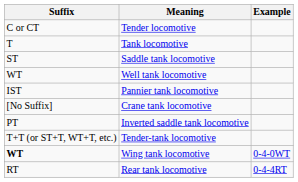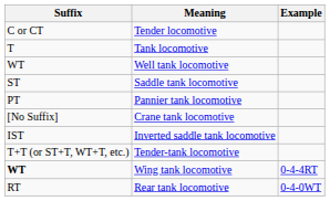 <table class="wikitable">
 <tr>
 <th>Suffix</th>
 <th>Meaning</th>
 <th>Example</th>
 </tr>
 <tr>
 <td>C or CT</td>
 <td><a href='#'>Tender locomotive</a></td>
 <td></td>
 </tr>
 <tr>
 <td>T</td>
 <td><a href='#'>Tank locomotive</a></td>
 <td></td>
 </tr>
 <tr>
+<td>WT</td>
+<td><a href='#'>Well tank locomotive</a></td>
+<td></td>
+</tr>
+<tr>
 <td>ST</td>
 <td><a href='#'>Saddle tank locomotive</a></td>
 <td></td>
 </tr>
 <tr>
-<td>WT</td>
-<td><a href='#'>Well tank locomotive</a></td>
-<td></td>
-</tr>
-<tr>
-<td>IST</td>
+<td>PT</td>
 <td><a href='#'>Pannier tank locomotive</a></td>
 <td></td>
 </tr>
 <tr>
 <td>[No Suffix]</td>
 <td><a href='#'>Crane tank locomotive</a></td>
 <td></td>
 </tr>
 <tr>
-<td>PT</td>
+<td>IST</td>
 <td><a href='#'>Inverted saddle tank locomotive</a></td>
 <td></td>
 </tr>
 <tr>
 <td>T+T (or ST+T, WT+T, etc.)</td>
 <td><a href='#'>Tender-tank locomotive</a></td>
 <td></td>
 </tr>
 <tr>
 <td><strong>WT</strong></td>
 <td><a href='#'>Wing tank locomotive</a></td>
-<td><a href='#'>0-4-0</a><a href='#'>WT</a></td>
+<td><a href='#'>0-4-4</a><a href='#'>RT</a></td>
 </tr>
 <tr>
 <td>RT</td>
 <td><a href='#'>Rear tank locomotive</a></td>
-<td><a href='#'>0-4-4</a><a href='#'>RT</a></td>
+<td><a href='#'>0-4-0</a><a href='#'>WT</a></td>
 </tr>
 </table>
